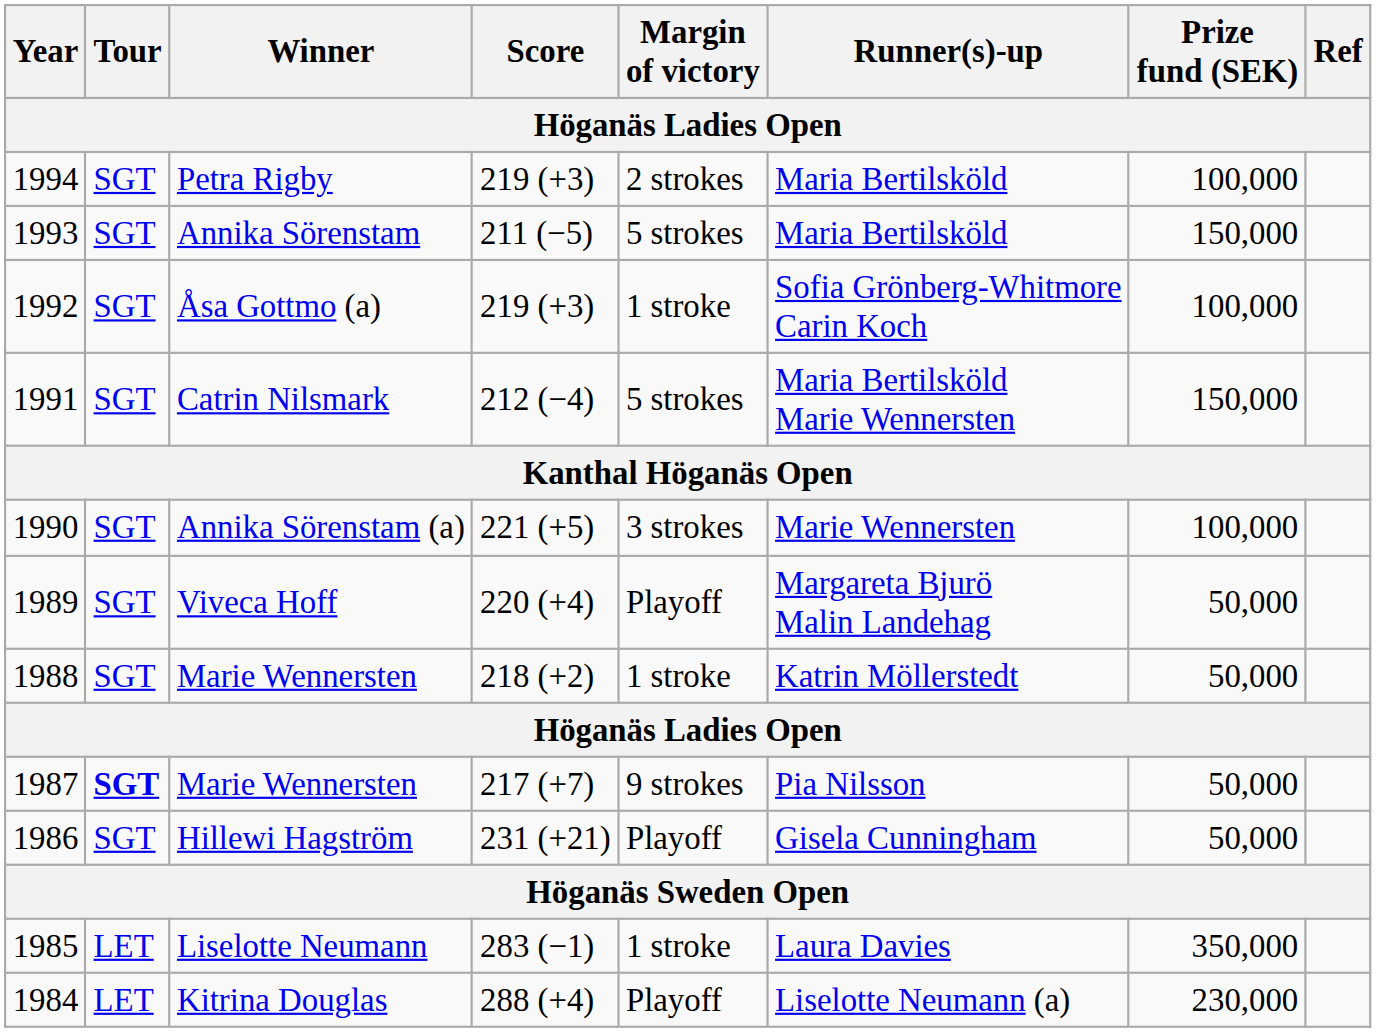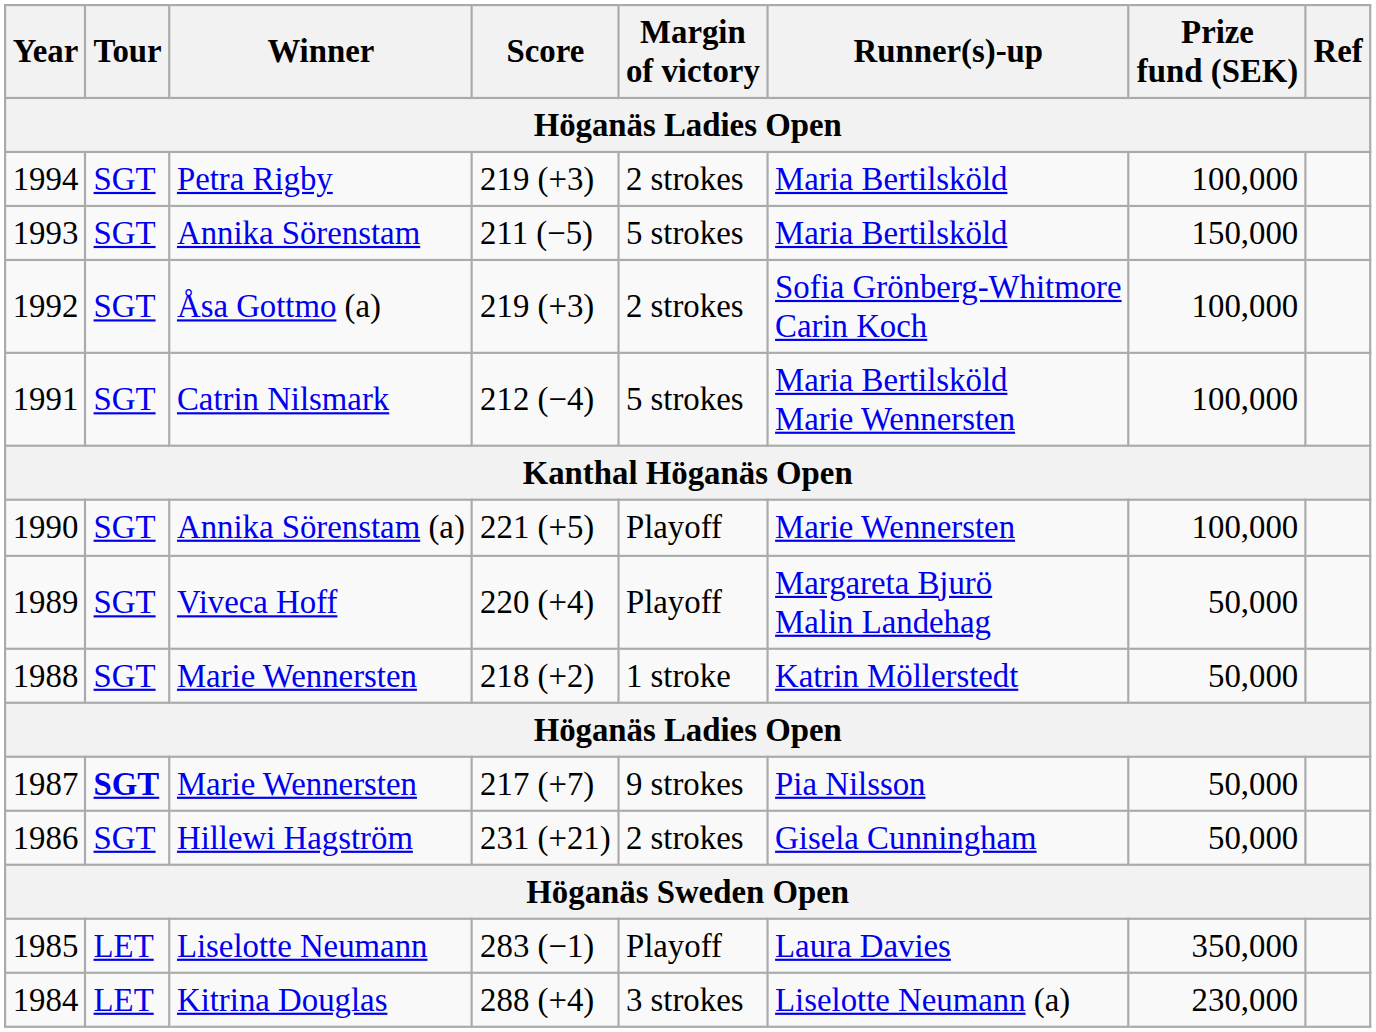 <table class=wikitable style="font-size:95%">
 <tr>
 <th>Year</th>
 <th>Tour</th>
 <th>Winner</th>
 <th>Score</th>
 <th>Margin<br>of victory</th>
 <th>Runner(s)-up</th>
 <th>Prize<br>fund (SEK)</th>
 <th>Ref</th>
 </tr>
 <tr>
 <th colspan=9>Höganäs Ladies Open</th>
 </tr>
 <tr>
 <td>1994</td>
 <td><a href='#'>SGT</a></td>
 <td> <a href='#'>Petra Rigby</a></td>
 <td>219 (+3)</td>
 <td>2 strokes</td>
 <td> <a href='#'>Maria Bertilsköld</a></td>
 <td align=right>100,000</td>
 <td></td>
 </tr>
 <tr>
 <td>1993</td>
 <td><a href='#'>SGT</a></td>
 <td> <a href='#'>Annika Sörenstam</a></td>
 <td>211 (−5)</td>
 <td>5 strokes</td>
 <td> <a href='#'>Maria Bertilsköld</a></td>
 <td align=right>150,000</td>
 <td></td>
 </tr>
 <tr>
 <td>1992</td>
 <td><a href='#'>SGT</a></td>
 <td> <a href='#'>Åsa Gottmo</a> (a)</td>
 <td>219 (+3)</td>
-<td>1 stroke</td>
+<td>2 strokes</td>
 <td> <a href='#'>Sofia Grönberg-Whitmore</a><br> <a href='#'>Carin Koch</a></td>
 <td align=right>100,000</td>
 <td></td>
 </tr>
 <tr>
 <td>1991</td>
 <td><a href='#'>SGT</a></td>
 <td> <a href='#'>Catrin Nilsmark</a></td>
 <td>212 (−4)</td>
 <td>5 strokes</td>
 <td> <a href='#'>Maria Bertilsköld</a><br> <a href='#'>Marie Wennersten</a></td>
-<td align=right>150,000</td>
+<td align=right>100,000</td>
 <td></td>
 </tr>
 <tr>
 <th colspan=9>Kanthal Höganäs Open</th>
 </tr>
 <tr>
 <td>1990</td>
 <td><a href='#'>SGT</a></td>
 <td> <a href='#'>Annika Sörenstam</a> (a)</td>
 <td>221 (+5)</td>
-<td>3 strokes</td>
+<td>Playoff</td>
 <td> <a href='#'>Marie Wennersten</a></td>
 <td align=right>100,000</td>
 <td></td>
 </tr>
 <tr>
 <td>1989</td>
 <td><a href='#'>SGT</a></td>
 <td> <a href='#'>Viveca Hoff</a></td>
 <td>220 (+4)</td>
 <td>Playoff</td>
 <td> <a href='#'>Margareta Bjurö</a><br> <a href='#'>Malin Landehag</a></td>
 <td align=right>50,000</td>
 <td></td>
 </tr>
 <tr>
 <td>1988</td>
 <td><a href='#'>SGT</a></td>
 <td> <a href='#'>Marie Wennersten</a></td>
 <td>218 (+2)</td>
 <td>1 stroke</td>
 <td> <a href='#'>Katrin Möllerstedt</a></td>
 <td align=right>50,000</td>
 <td></td>
 </tr>
 <tr>
 <th colspan=9>Höganäs Ladies Open</th>
 </tr>
 <tr>
 <td>1987</td>
 <td><strong><a href='#'>SGT</a></strong></td>
 <td> <a href='#'>Marie Wennersten</a></td>
 <td>217 (+7)</td>
 <td>9 strokes</td>
 <td> <a href='#'>Pia Nilsson</a></td>
 <td align=right>50,000</td>
 <td></td>
 </tr>
 <tr>
 <td>1986</td>
 <td><a href='#'>SGT</a></td>
 <td> <a href='#'>Hillewi Hagström</a></td>
 <td>231 (+21)</td>
-<td>Playoff</td>
+<td>2 strokes</td>
 <td> <a href='#'>Gisela Cunningham</a></td>
 <td align=right>50,000</td>
 <td></td>
 </tr>
 <tr>
 <th colspan=9>Höganäs Sweden Open</th>
 </tr>
 <tr>
 <td>1985</td>
 <td><a href='#'>LET</a></td>
 <td> <a href='#'>Liselotte Neumann</a></td>
 <td>283 (−1)</td>
-<td>1 stroke</td>
+<td>Playoff</td>
 <td> <a href='#'>Laura Davies</a></td>
 <td align=right>350,000</td>
 <td></td>
 </tr>
 <tr>
 <td>1984</td>
 <td><a href='#'>LET</a></td>
 <td> <a href='#'>Kitrina Douglas</a></td>
 <td>288 (+4)</td>
-<td>Playoff</td>
+<td>3 strokes</td>
 <td> <a href='#'>Liselotte Neumann</a> (a)</td>
 <td align=right>230,000</td>
 <td></td>
 </tr>
 </table>
